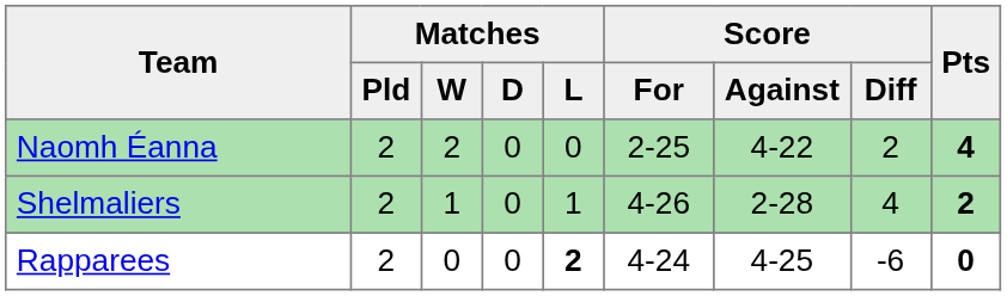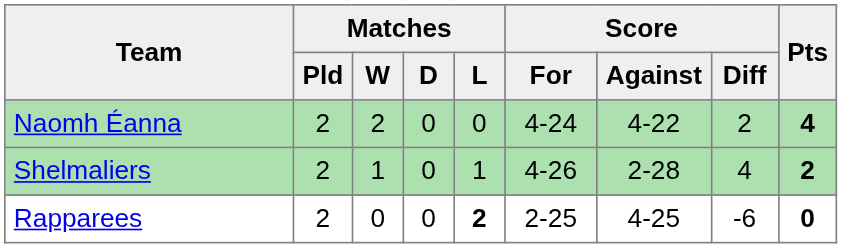 <table style=border-collapse:collapse border=1 cellspacing=0 cellpadding=5>
 <tr align=center bgcolor=#efefef>
 <th rowspan=2 width=165>Team</th>
 <th colspan=4>Matches</th>
 <th colspan=3>Score</th>
 <th rowspan=2width=20>Pts</th>
 </tr>
 <tr align=center bgcolor=#efefef>
 <th width=20>Pld</th>
 <th width=20>W</th>
 <th width=20>D</th>
 <th width=20>L</th>
 <th width=45>For</th>
 <th width=45>Against</th>
 <th width=30>Diff</th>
 </tr>
 <tr align=center  style="background:#ACE1AF;">
 <td style="text-align:left;"><a href='#'>Naomh Éanna</a></td>
 <td>2</td>
 <td>2</td>
 <td>0</td>
 <td>0</td>
-<td>2-25</td>
+<td>4-24</td>
 <td>4-22</td>
 <td>2</td>
 <td><strong>4</strong></td>
 </tr>
 <tr align=center  style="background:#ACE1AF;">
 <td style="text-align:left;"><a href='#'>Shelmaliers</a></td>
 <td>2</td>
 <td>1</td>
 <td>0</td>
 <td>1</td>
 <td>4-26</td>
 <td>2-28</td>
 <td>4</td>
 <td><strong>2</strong></td>
 </tr>
 <tr align=center>
 <td style="text-align:left;"><a href='#'>Rapparees</a></td>
 <td>2</td>
 <td>0</td>
 <td>0</td>
 <td><strong>2</strong></td>
-<td>4-24</td>
+<td>2-25</td>
 <td>4-25</td>
 <td>-6</td>
 <td><strong>0</strong></td>
 </tr>
 </table>
